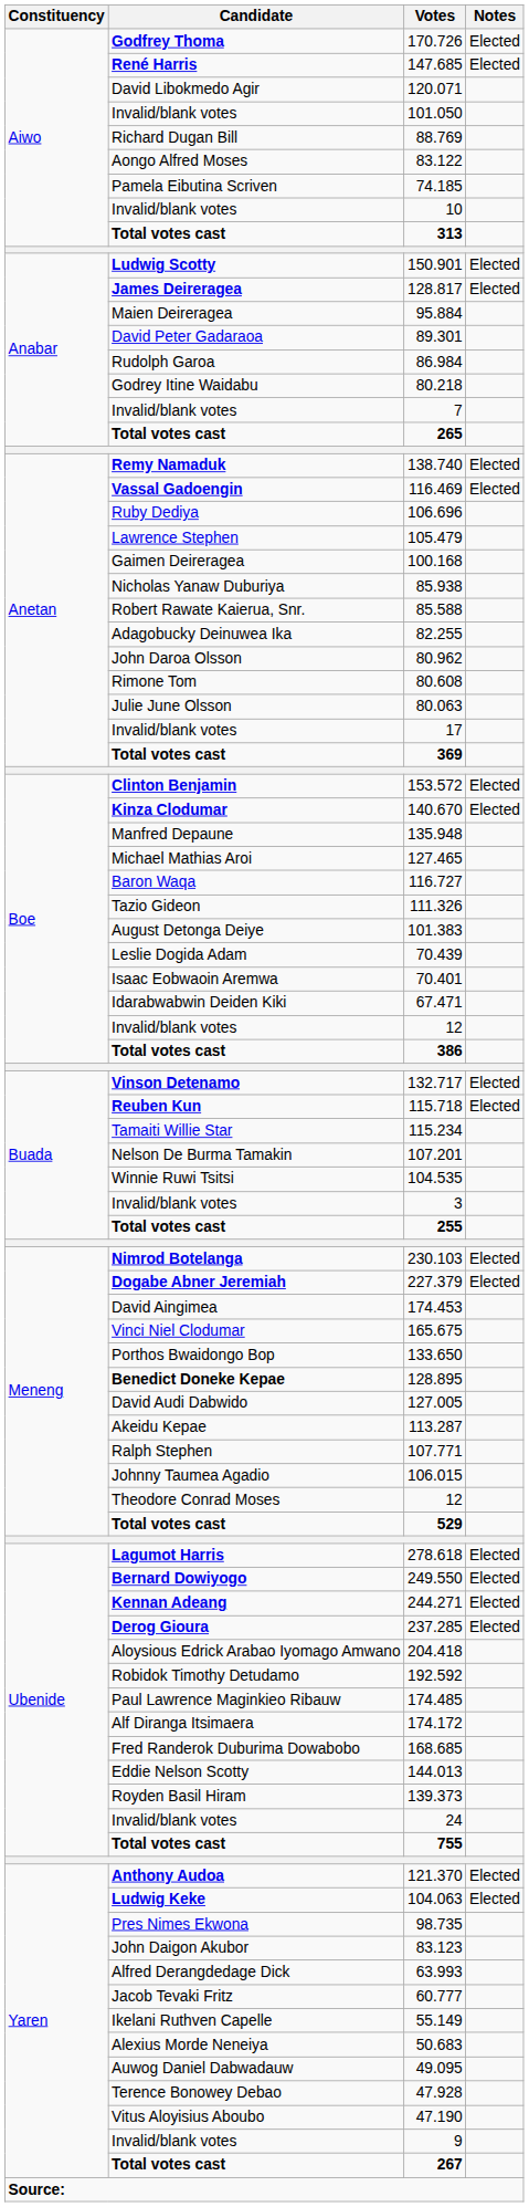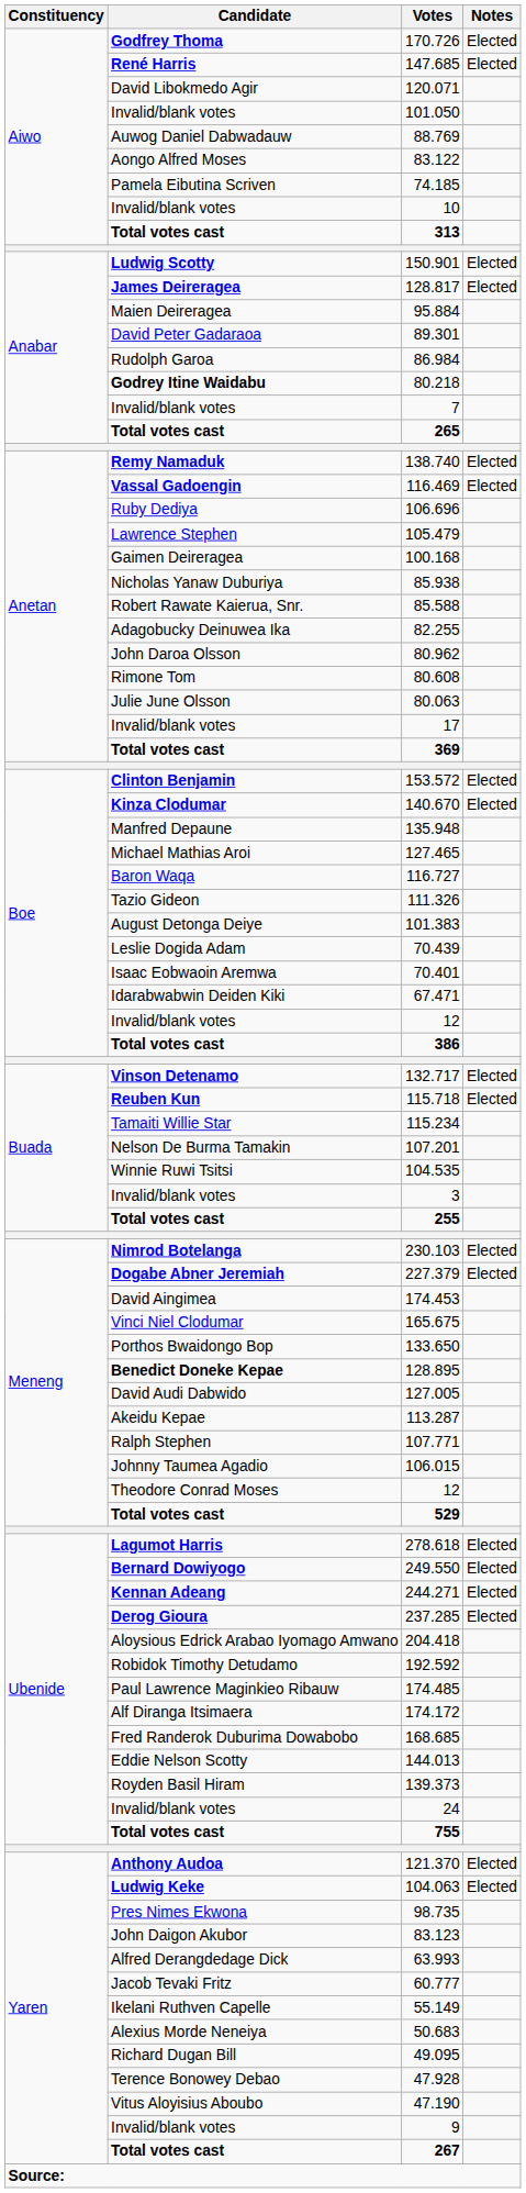 <table class=wikitable style=text-align:left>
 <tr>
 <th>Constituency</th>
 <th>Candidate</th>
 <th>Votes</th>
 <th>Notes</th>
 </tr>
 <tr>
 <td rowspan=9><a href='#'>Aiwo</a></td>
 <td><strong><a href='#'>Godfrey Thoma</a></strong></td>
 <td align=right>170.726</td>
 <td>Elected</td>
 </tr>
 <tr>
 <td><strong><a href='#'>René Harris</a></strong></td>
 <td align=right>147.685</td>
 <td>Elected</td>
 </tr>
 <tr>
 <td>David Libokmedo Agir</td>
 <td align=right>120.071</td>
 <td></td>
 </tr>
 <tr>
 <td>Invalid/blank votes</td>
 <td align=right>101.050</td>
 <td></td>
 </tr>
 <tr>
-<td>Richard Dugan Bill</td>
+<td>Auwog Daniel Dabwadauw</td>
 <td align=right>88.769</td>
 <td></td>
 </tr>
 <tr>
 <td>Aongo Alfred Moses</td>
 <td align=right>83.122</td>
 <td></td>
 </tr>
 <tr>
 <td>Pamela Eibutina Scriven</td>
 <td align=right>74.185</td>
 <td></td>
 </tr>
 <tr>
 <td>Invalid/blank votes</td>
 <td align=right>10</td>
 <td></td>
 </tr>
 <tr>
 <td><strong>Total votes cast</strong></td>
 <td align=right><strong>313</strong></td>
 <td></td>
 </tr>
 <tr>
 <th colspan=4></th>
 </tr>
 <tr>
 <td rowspan=8><a href='#'>Anabar</a></td>
 <td><strong><a href='#'>Ludwig Scotty</a></strong></td>
 <td align=right>150.901</td>
 <td>Elected</td>
 </tr>
 <tr>
 <td><strong><a href='#'>James Deireragea</a></strong></td>
 <td align=right>128.817</td>
 <td>Elected</td>
 </tr>
 <tr>
 <td>Maien Deireragea</td>
 <td align=right>95.884</td>
 <td></td>
 </tr>
 <tr>
 <td><a href='#'>David Peter Gadaraoa</a></td>
 <td align=right>89.301</td>
 <td></td>
 </tr>
 <tr>
 <td>Rudolph Garoa</td>
 <td align=right>86.984</td>
 <td></td>
 </tr>
 <tr>
-<td>Godrey Itine Waidabu</td>
+<td><strong>Godrey Itine Waidabu</strong></td>
 <td align=right>80.218</td>
 <td></td>
 </tr>
 <tr>
 <td>Invalid/blank votes</td>
 <td align=right>7</td>
 <td></td>
 </tr>
 <tr>
 <td><strong>Total votes cast</strong></td>
 <td align=right><strong>265</strong></td>
 <td></td>
 </tr>
 <tr>
 <th colspan=4></th>
 </tr>
 <tr>
 <td rowspan=13><a href='#'>Anetan</a></td>
 <td><strong><a href='#'>Remy Namaduk</a></strong></td>
 <td align=right>138.740</td>
 <td>Elected</td>
 </tr>
 <tr>
 <td><strong><a href='#'>Vassal Gadoengin</a></strong></td>
 <td align=right>116.469</td>
 <td>Elected</td>
 </tr>
 <tr>
 <td><a href='#'>Ruby Dediya</a></td>
 <td align=right>106.696</td>
 <td></td>
 </tr>
 <tr>
 <td><a href='#'>Lawrence Stephen</a></td>
 <td align=right>105.479</td>
 <td></td>
 </tr>
 <tr>
 <td>Gaimen Deireragea</td>
 <td align=right>100.168</td>
 <td></td>
 </tr>
 <tr>
 <td>Nicholas Yanaw Duburiya</td>
 <td align=right>85.938</td>
 <td></td>
 </tr>
 <tr>
 <td>Robert Rawate Kaierua, Snr.</td>
 <td align=right>85.588</td>
 <td></td>
 </tr>
 <tr>
 <td>Adagobucky Deinuwea Ika</td>
 <td align=right>82.255</td>
 <td></td>
 </tr>
 <tr>
 <td>John Daroa Olsson</td>
 <td align=right>80.962</td>
 <td></td>
 </tr>
 <tr>
 <td>Rimone Tom</td>
 <td align=right>80.608</td>
 <td></td>
 </tr>
 <tr>
 <td>Julie June Olsson</td>
 <td align=right>80.063</td>
 <td></td>
 </tr>
 <tr>
 <td>Invalid/blank votes</td>
 <td align=right>17</td>
 <td></td>
 </tr>
 <tr>
 <td><strong>Total votes cast</strong></td>
 <td align=right><strong>369</strong></td>
 <td></td>
 </tr>
 <tr>
 <th colspan=4></th>
 </tr>
 <tr>
 <td rowspan=12><a href='#'>Boe</a></td>
 <td><strong><a href='#'>Clinton Benjamin</a></strong></td>
 <td align=right>153.572</td>
 <td>Elected</td>
 </tr>
 <tr>
 <td><strong><a href='#'>Kinza Clodumar</a></strong></td>
 <td align=right>140.670</td>
 <td>Elected</td>
 </tr>
 <tr>
 <td>Manfred Depaune</td>
 <td align=right>135.948</td>
 <td></td>
 </tr>
 <tr>
 <td>Michael Mathias Aroi</td>
 <td align=right>127.465</td>
 <td></td>
 </tr>
 <tr>
 <td><a href='#'>Baron Waqa</a></td>
 <td align=right>116.727</td>
 <td></td>
 </tr>
 <tr>
 <td>Tazio Gideon</td>
 <td align=right>111.326</td>
 <td></td>
 </tr>
 <tr>
 <td>August Detonga Deiye</td>
 <td align=right>101.383</td>
 <td></td>
 </tr>
 <tr>
 <td>Leslie Dogida Adam</td>
 <td align=right>70.439</td>
 <td></td>
 </tr>
 <tr>
 <td>Isaac Eobwaoin Aremwa</td>
 <td align=right>70.401</td>
 <td></td>
 </tr>
 <tr>
 <td>Idarabwabwin Deiden Kiki</td>
 <td align=right>67.471</td>
 <td></td>
 </tr>
 <tr>
 <td>Invalid/blank votes</td>
 <td align=right>12</td>
 <td></td>
 </tr>
 <tr>
 <td><strong>Total votes cast</strong></td>
 <td align=right><strong>386</strong></td>
 <td></td>
 </tr>
 <tr>
 <th colspan=4></th>
 </tr>
 <tr>
 <td rowspan=7><a href='#'>Buada</a></td>
 <td><strong><a href='#'>Vinson Detenamo</a></strong></td>
 <td align=right>132.717</td>
 <td>Elected</td>
 </tr>
 <tr>
 <td><strong><a href='#'>Reuben Kun</a></strong></td>
 <td align=right>115.718</td>
 <td>Elected</td>
 </tr>
 <tr>
 <td><a href='#'>Tamaiti Willie Star</a></td>
 <td align=right>115.234</td>
 <td></td>
 </tr>
 <tr>
 <td>Nelson De Burma Tamakin</td>
 <td align=right>107.201</td>
 <td></td>
 </tr>
 <tr>
 <td>Winnie Ruwi Tsitsi</td>
 <td align=right>104.535</td>
 <td></td>
 </tr>
 <tr>
 <td>Invalid/blank votes</td>
 <td align=right>3</td>
 <td></td>
 </tr>
 <tr>
 <td><strong>Total votes cast</strong></td>
 <td align=right><strong>255</strong></td>
 <td></td>
 </tr>
 <tr>
 <th colspan=4></th>
 </tr>
 <tr>
 <td rowspan=12><a href='#'>Meneng</a></td>
 <td><strong><a href='#'>Nimrod Botelanga</a></strong></td>
 <td align=right>230.103</td>
 <td>Elected</td>
 </tr>
 <tr>
 <td><strong><a href='#'>Dogabe Abner Jeremiah</a></strong></td>
 <td align=right>227.379</td>
 <td>Elected</td>
 </tr>
 <tr>
 <td>David Aingimea</td>
 <td align=right>174.453</td>
 <td></td>
 </tr>
 <tr>
 <td><a href='#'>Vinci Niel Clodumar</a></td>
 <td align=right>165.675</td>
 <td></td>
 </tr>
 <tr>
 <td>Porthos Bwaidongo Bop</td>
 <td align=right>133.650</td>
 <td></td>
 </tr>
 <tr>
 <td><strong>Benedict Doneke Kepae</strong></td>
 <td align=right>128.895</td>
 <td></td>
 </tr>
 <tr>
 <td>David Audi Dabwido</td>
 <td align=right>127.005</td>
 <td></td>
 </tr>
 <tr>
 <td>Akeidu Kepae</td>
 <td align=right>113.287</td>
 <td></td>
 </tr>
 <tr>
 <td>Ralph Stephen</td>
 <td align=right>107.771</td>
 <td></td>
 </tr>
 <tr>
 <td>Johnny Taumea Agadio</td>
 <td align=right>106.015</td>
 <td></td>
 </tr>
 <tr>
 <td>Theodore Conrad Moses</td>
 <td align=right>12</td>
 <td></td>
 </tr>
 <tr>
 <td><strong>Total votes cast</strong></td>
 <td align=right><strong>529</strong></td>
 <td></td>
 </tr>
 <tr>
 <th colspan=4></th>
 </tr>
 <tr>
 <td rowspan=13><a href='#'>Ubenide</a></td>
 <td><strong><a href='#'>Lagumot Harris</a></strong></td>
 <td align=right>278.618</td>
 <td>Elected</td>
 </tr>
 <tr>
 <td><strong><a href='#'>Bernard Dowiyogo</a></strong></td>
 <td align=right>249.550</td>
 <td>Elected</td>
 </tr>
 <tr>
 <td><strong><a href='#'>Kennan Adeang</a></strong></td>
 <td align=right>244.271</td>
 <td>Elected</td>
 </tr>
 <tr>
 <td><strong><a href='#'>Derog Gioura</a></strong></td>
 <td align=right>237.285</td>
 <td>Elected</td>
 </tr>
 <tr>
 <td>Aloysious Edrick Arabao Iyomago Amwano</td>
 <td align=right>204.418</td>
 <td></td>
 </tr>
 <tr>
 <td>Robidok Timothy Detudamo</td>
 <td align=right>192.592</td>
 <td></td>
 </tr>
 <tr>
 <td>Paul Lawrence Maginkieo Ribauw</td>
 <td align=right>174.485</td>
 <td></td>
 </tr>
 <tr>
 <td>Alf Diranga Itsimaera</td>
 <td align=right>174.172</td>
 <td></td>
 </tr>
 <tr>
 <td>Fred Randerok Duburima Dowabobo</td>
 <td align=right>168.685</td>
 <td></td>
 </tr>
 <tr>
 <td>Eddie Nelson Scotty</td>
 <td align=right>144.013</td>
 <td></td>
 </tr>
 <tr>
 <td>Royden Basil Hiram</td>
 <td align=right>139.373</td>
 <td></td>
 </tr>
 <tr>
 <td>Invalid/blank votes</td>
 <td align=right>24</td>
 <td></td>
 </tr>
 <tr>
 <td><strong>Total votes cast</strong></td>
 <td align=right><strong>755</strong></td>
 <td></td>
 </tr>
 <tr>
 <th colspan=4></th>
 </tr>
 <tr>
 <td rowspan=13><a href='#'>Yaren</a></td>
 <td><strong><a href='#'>Anthony Audoa</a></strong></td>
 <td align=right>121.370</td>
 <td>Elected</td>
 </tr>
 <tr>
 <td><strong><a href='#'>Ludwig Keke</a></strong></td>
 <td align=right>104.063</td>
 <td>Elected</td>
 </tr>
 <tr>
 <td><a href='#'>Pres Nimes Ekwona</a></td>
 <td align=right>98.735</td>
 <td></td>
 </tr>
 <tr>
 <td>John Daigon Akubor</td>
 <td align=right>83.123</td>
 <td></td>
 </tr>
 <tr>
 <td>Alfred Derangdedage Dick</td>
 <td align=right>63.993</td>
 <td></td>
 </tr>
 <tr>
 <td>Jacob Tevaki Fritz</td>
 <td align=right>60.777</td>
 <td></td>
 </tr>
 <tr>
 <td>Ikelani Ruthven Capelle</td>
 <td align=right>55.149</td>
 <td></td>
 </tr>
 <tr>
 <td>Alexius Morde Neneiya</td>
 <td align=right>50.683</td>
 <td></td>
 </tr>
 <tr>
-<td>Auwog Daniel Dabwadauw</td>
+<td>Richard Dugan Bill</td>
 <td align=right>49.095</td>
 <td></td>
 </tr>
 <tr>
 <td>Terence Bonowey Debao</td>
 <td align=right>47.928</td>
 <td></td>
 </tr>
 <tr>
 <td>Vitus Aloyisius Aboubo</td>
 <td align=right>47.190</td>
 <td></td>
 </tr>
 <tr>
 <td>Invalid/blank votes</td>
 <td align=right>9</td>
 <td></td>
 </tr>
 <tr>
 <td><strong>Total votes cast</strong></td>
 <td align=right><strong>267</strong></td>
 <td></td>
 </tr>
 <tr>
 <td align=left colspan=4><strong>Source:</strong> </td>
 </tr>
 </table>
